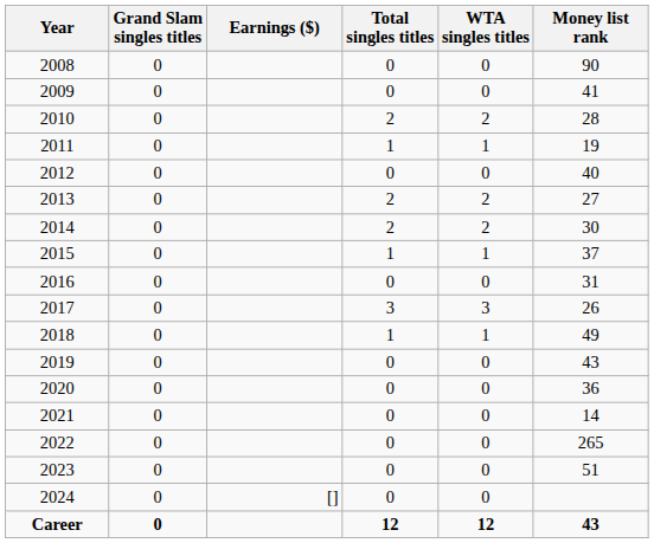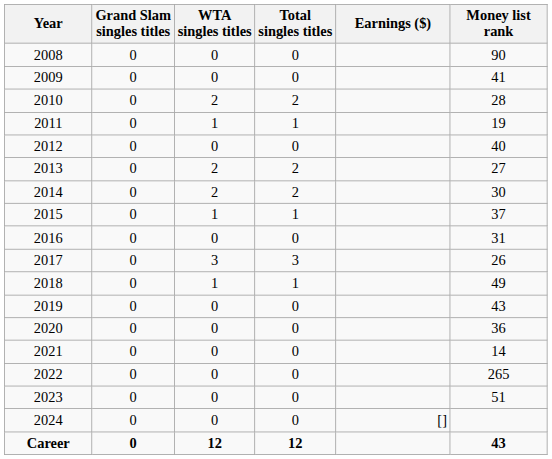 <table class="wikitable" style="text-align:center;">
 <tr>
 <th width="90">Year</th>
 <th>Grand Slam<br>singles titles</th>
+<th>WTA <br>singles titles</th>
+<th>Total<br>singles titles</th>
 <th width="120">Earnings ($)</th>
-<th>Total<br>singles titles</th>
-<th>WTA <br>singles titles</th>
 <th width="100">Money list rank</th>
 </tr>
 <tr>
 <td>2008</td>
 <td>0</td>
-<td align="right"></td>
 <td>0</td>
 <td>0</td>
+<td align="right"></td>
 <td>90</td>
 </tr>
 <tr>
 <td>2009</td>
 <td>0</td>
-<td align="right"></td>
 <td>0</td>
 <td>0</td>
+<td align="right"></td>
 <td>41</td>
 </tr>
 <tr>
 <td>2010</td>
 <td>0</td>
-<td align="right"></td>
 <td>2</td>
 <td>2</td>
+<td align="right"></td>
 <td>28</td>
 </tr>
 <tr>
 <td>2011</td>
 <td>0</td>
-<td align="right"></td>
 <td>1</td>
 <td>1</td>
+<td align="right"></td>
 <td>19</td>
 </tr>
 <tr>
 <td>2012</td>
 <td>0</td>
-<td align="right"></td>
 <td>0</td>
 <td>0</td>
+<td align="right"></td>
 <td>40</td>
 </tr>
 <tr>
 <td>2013</td>
 <td>0</td>
-<td align="right"></td>
 <td>2</td>
 <td>2</td>
+<td align="right"></td>
 <td>27</td>
 </tr>
 <tr>
 <td>2014</td>
 <td>0</td>
-<td align="right"></td>
 <td>2</td>
 <td>2</td>
+<td align="right"></td>
 <td>30</td>
 </tr>
 <tr>
 <td>2015</td>
 <td>0</td>
-<td align="right"></td>
 <td>1</td>
 <td>1</td>
+<td align="right"></td>
 <td>37</td>
 </tr>
 <tr>
 <td>2016</td>
 <td>0</td>
-<td align="right"></td>
 <td>0</td>
 <td>0</td>
+<td align="right"></td>
 <td>31</td>
 </tr>
 <tr>
 <td>2017</td>
 <td>0</td>
-<td align="right"></td>
 <td>3</td>
 <td>3</td>
+<td align="right"></td>
 <td>26</td>
 </tr>
 <tr>
 <td>2018</td>
 <td>0</td>
-<td align="right"></td>
 <td>1</td>
 <td>1</td>
+<td align="right"></td>
 <td>49</td>
 </tr>
 <tr>
 <td>2019</td>
 <td>0</td>
-<td align="right"></td>
 <td>0</td>
 <td>0</td>
+<td align="right"></td>
 <td>43</td>
 </tr>
 <tr>
 <td>2020</td>
 <td>0</td>
-<td align="right"></td>
 <td>0</td>
 <td>0</td>
+<td align="right"></td>
 <td>36</td>
 </tr>
 <tr>
 <td>2021</td>
 <td>0</td>
-<td align="right"></td>
 <td>0</td>
 <td>0</td>
+<td align="right"></td>
 <td>14</td>
 </tr>
 <tr>
 <td>2022</td>
 <td>0</td>
-<td align="right"></td>
 <td>0</td>
 <td>0</td>
+<td align="right"></td>
 <td>265</td>
 </tr>
 <tr>
 <td>2023</td>
 <td>0</td>
-<td align="right"></td>
 <td>0</td>
 <td>0</td>
+<td align="right"></td>
 <td>51</td>
 </tr>
 <tr>
 <td>2024</td>
 <td>0</td>
-<td align="right">[]</td>
 <td>0</td>
 <td>0</td>
+<td align="right">[]</td>
 <td></td>
 </tr>
 <tr style="font-weight:bold;">
 <td>Career</td>
 <td>0</td>
-<td align="right"></td>
 <td>12</td>
 <td>12</td>
+<td align="right"></td>
 <td>43</td>
 </tr>
 </table>
